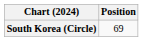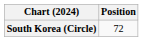 <table class="wikitable plainrowheaders" style="text-align:center">
 <tr>
 <th scope="col">Chart (2024)</th>
 <th scope="col">Position</th>
 </tr>
 <tr>
 <th scope="row">South Korea (Circle)</th>
-<td>69</td>
+<td>72</td>
 </tr>
 </table>
